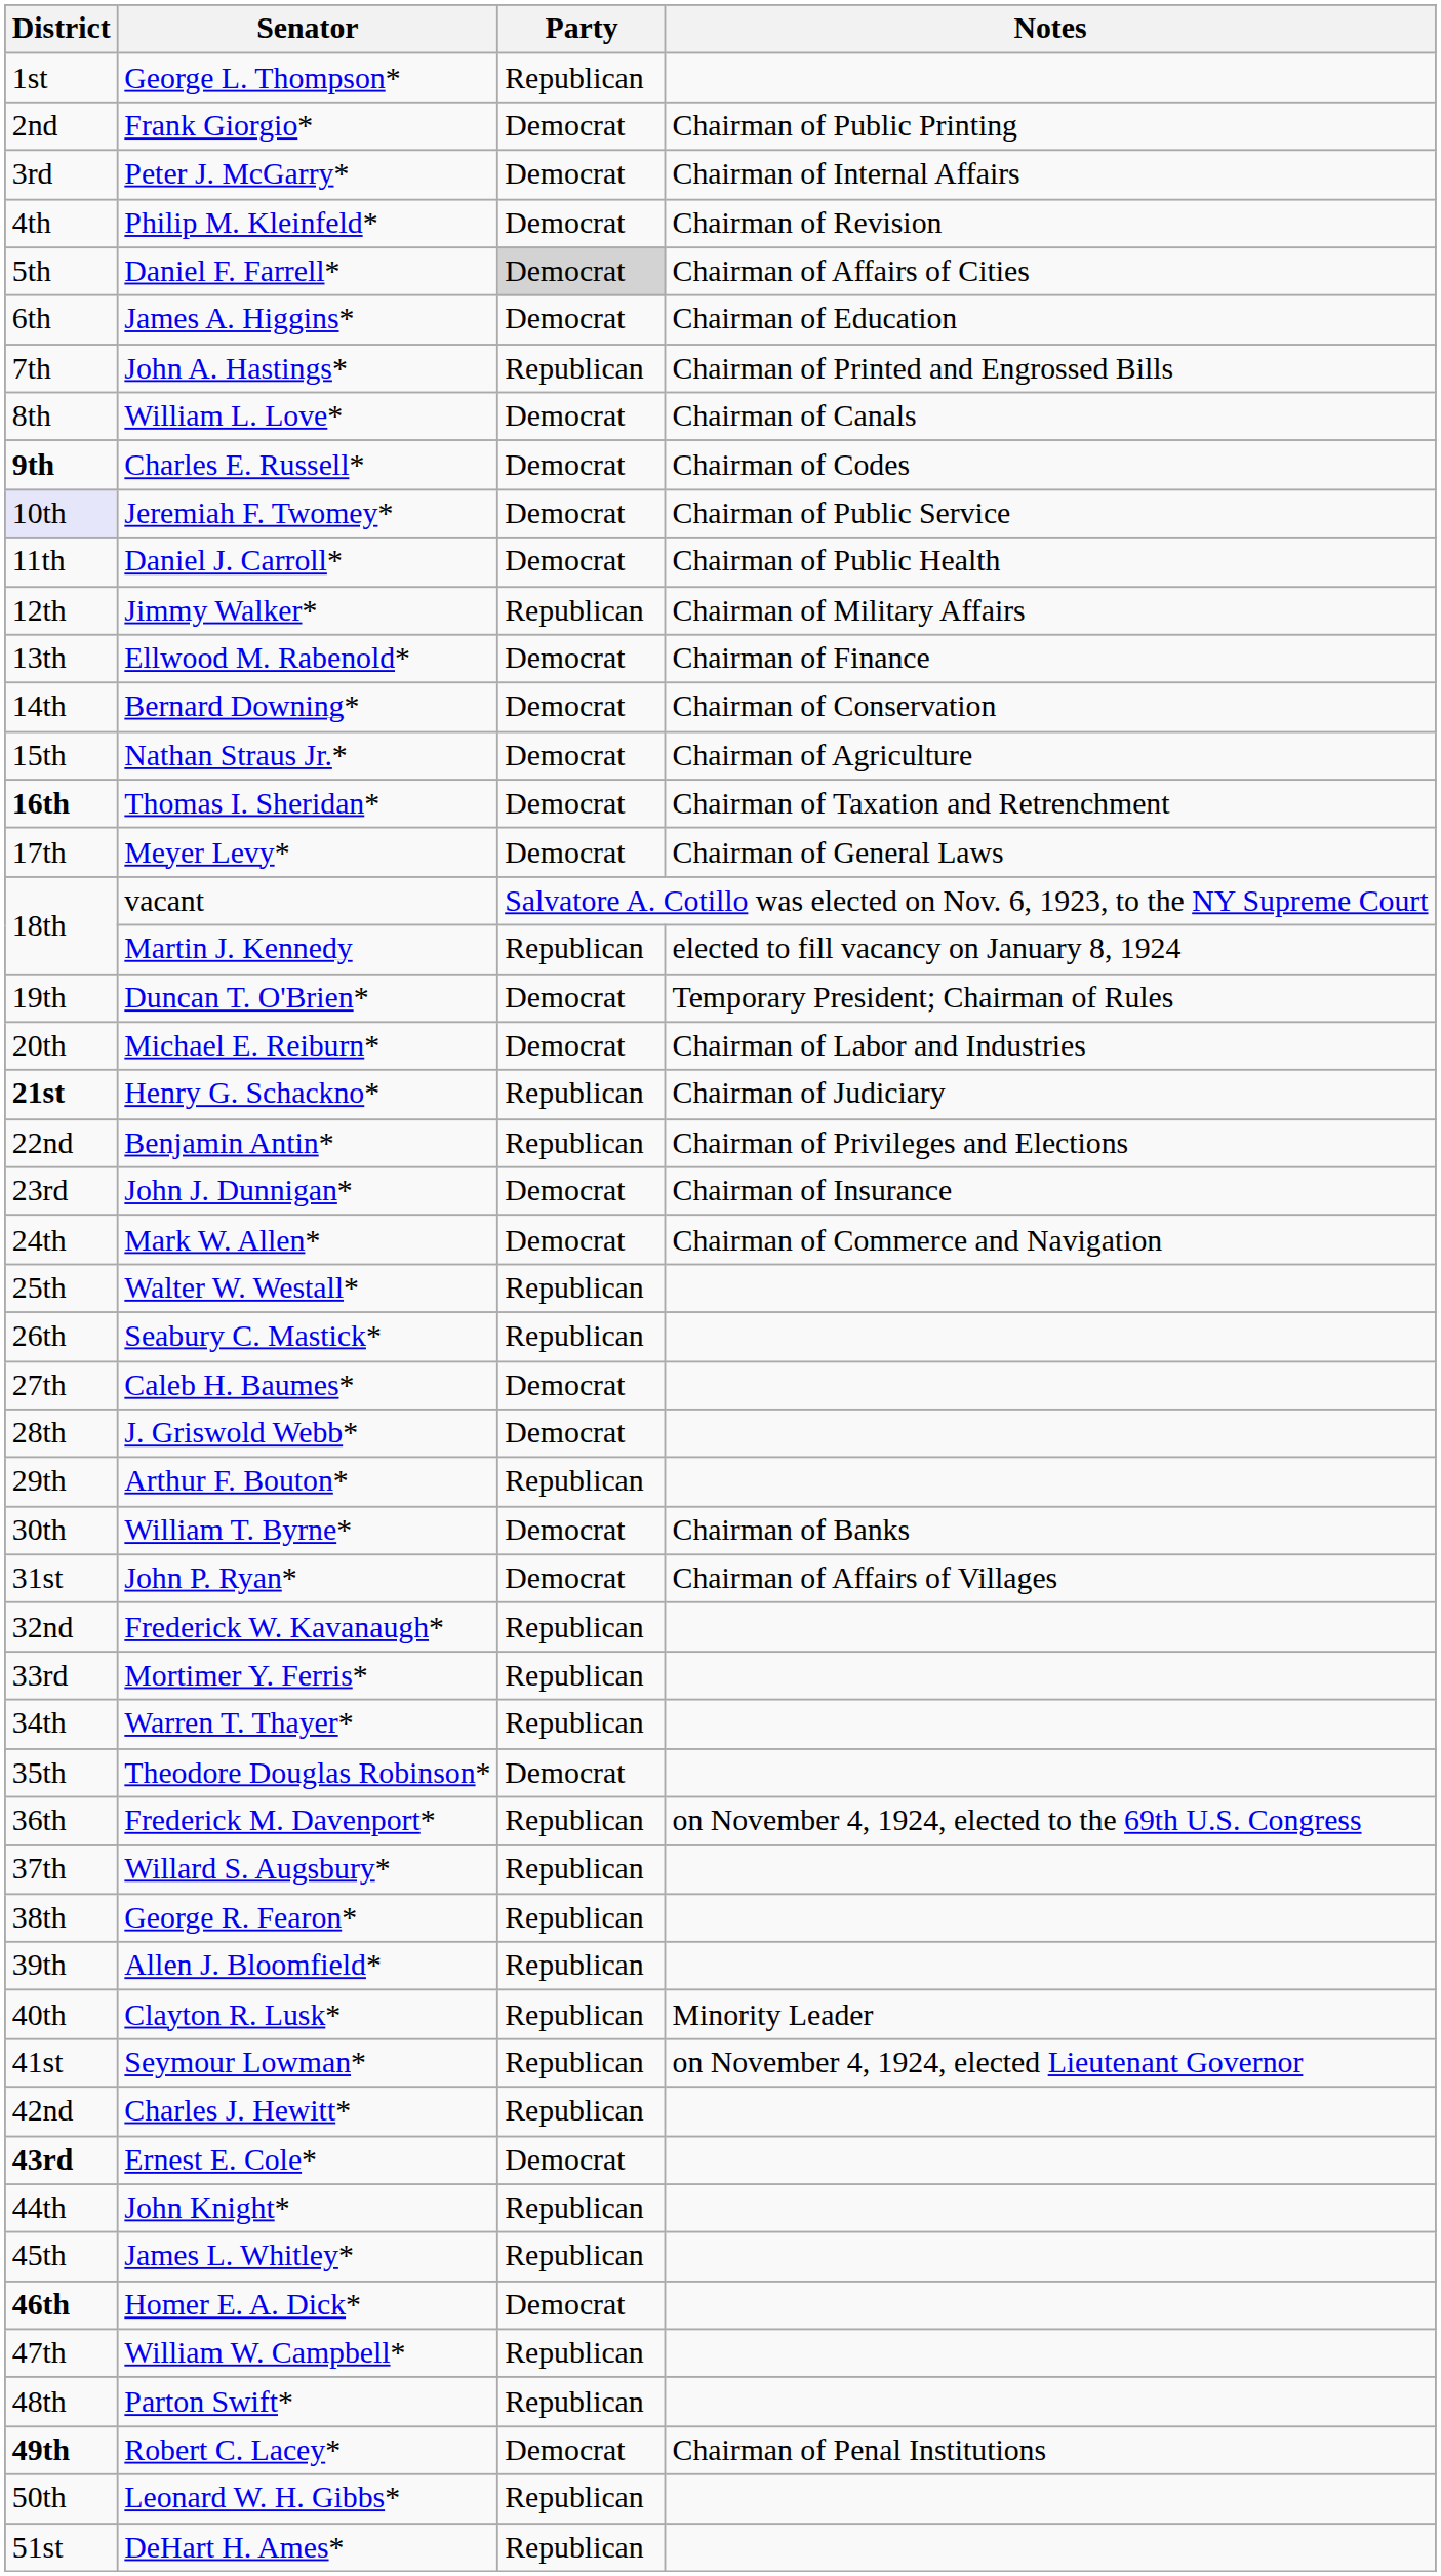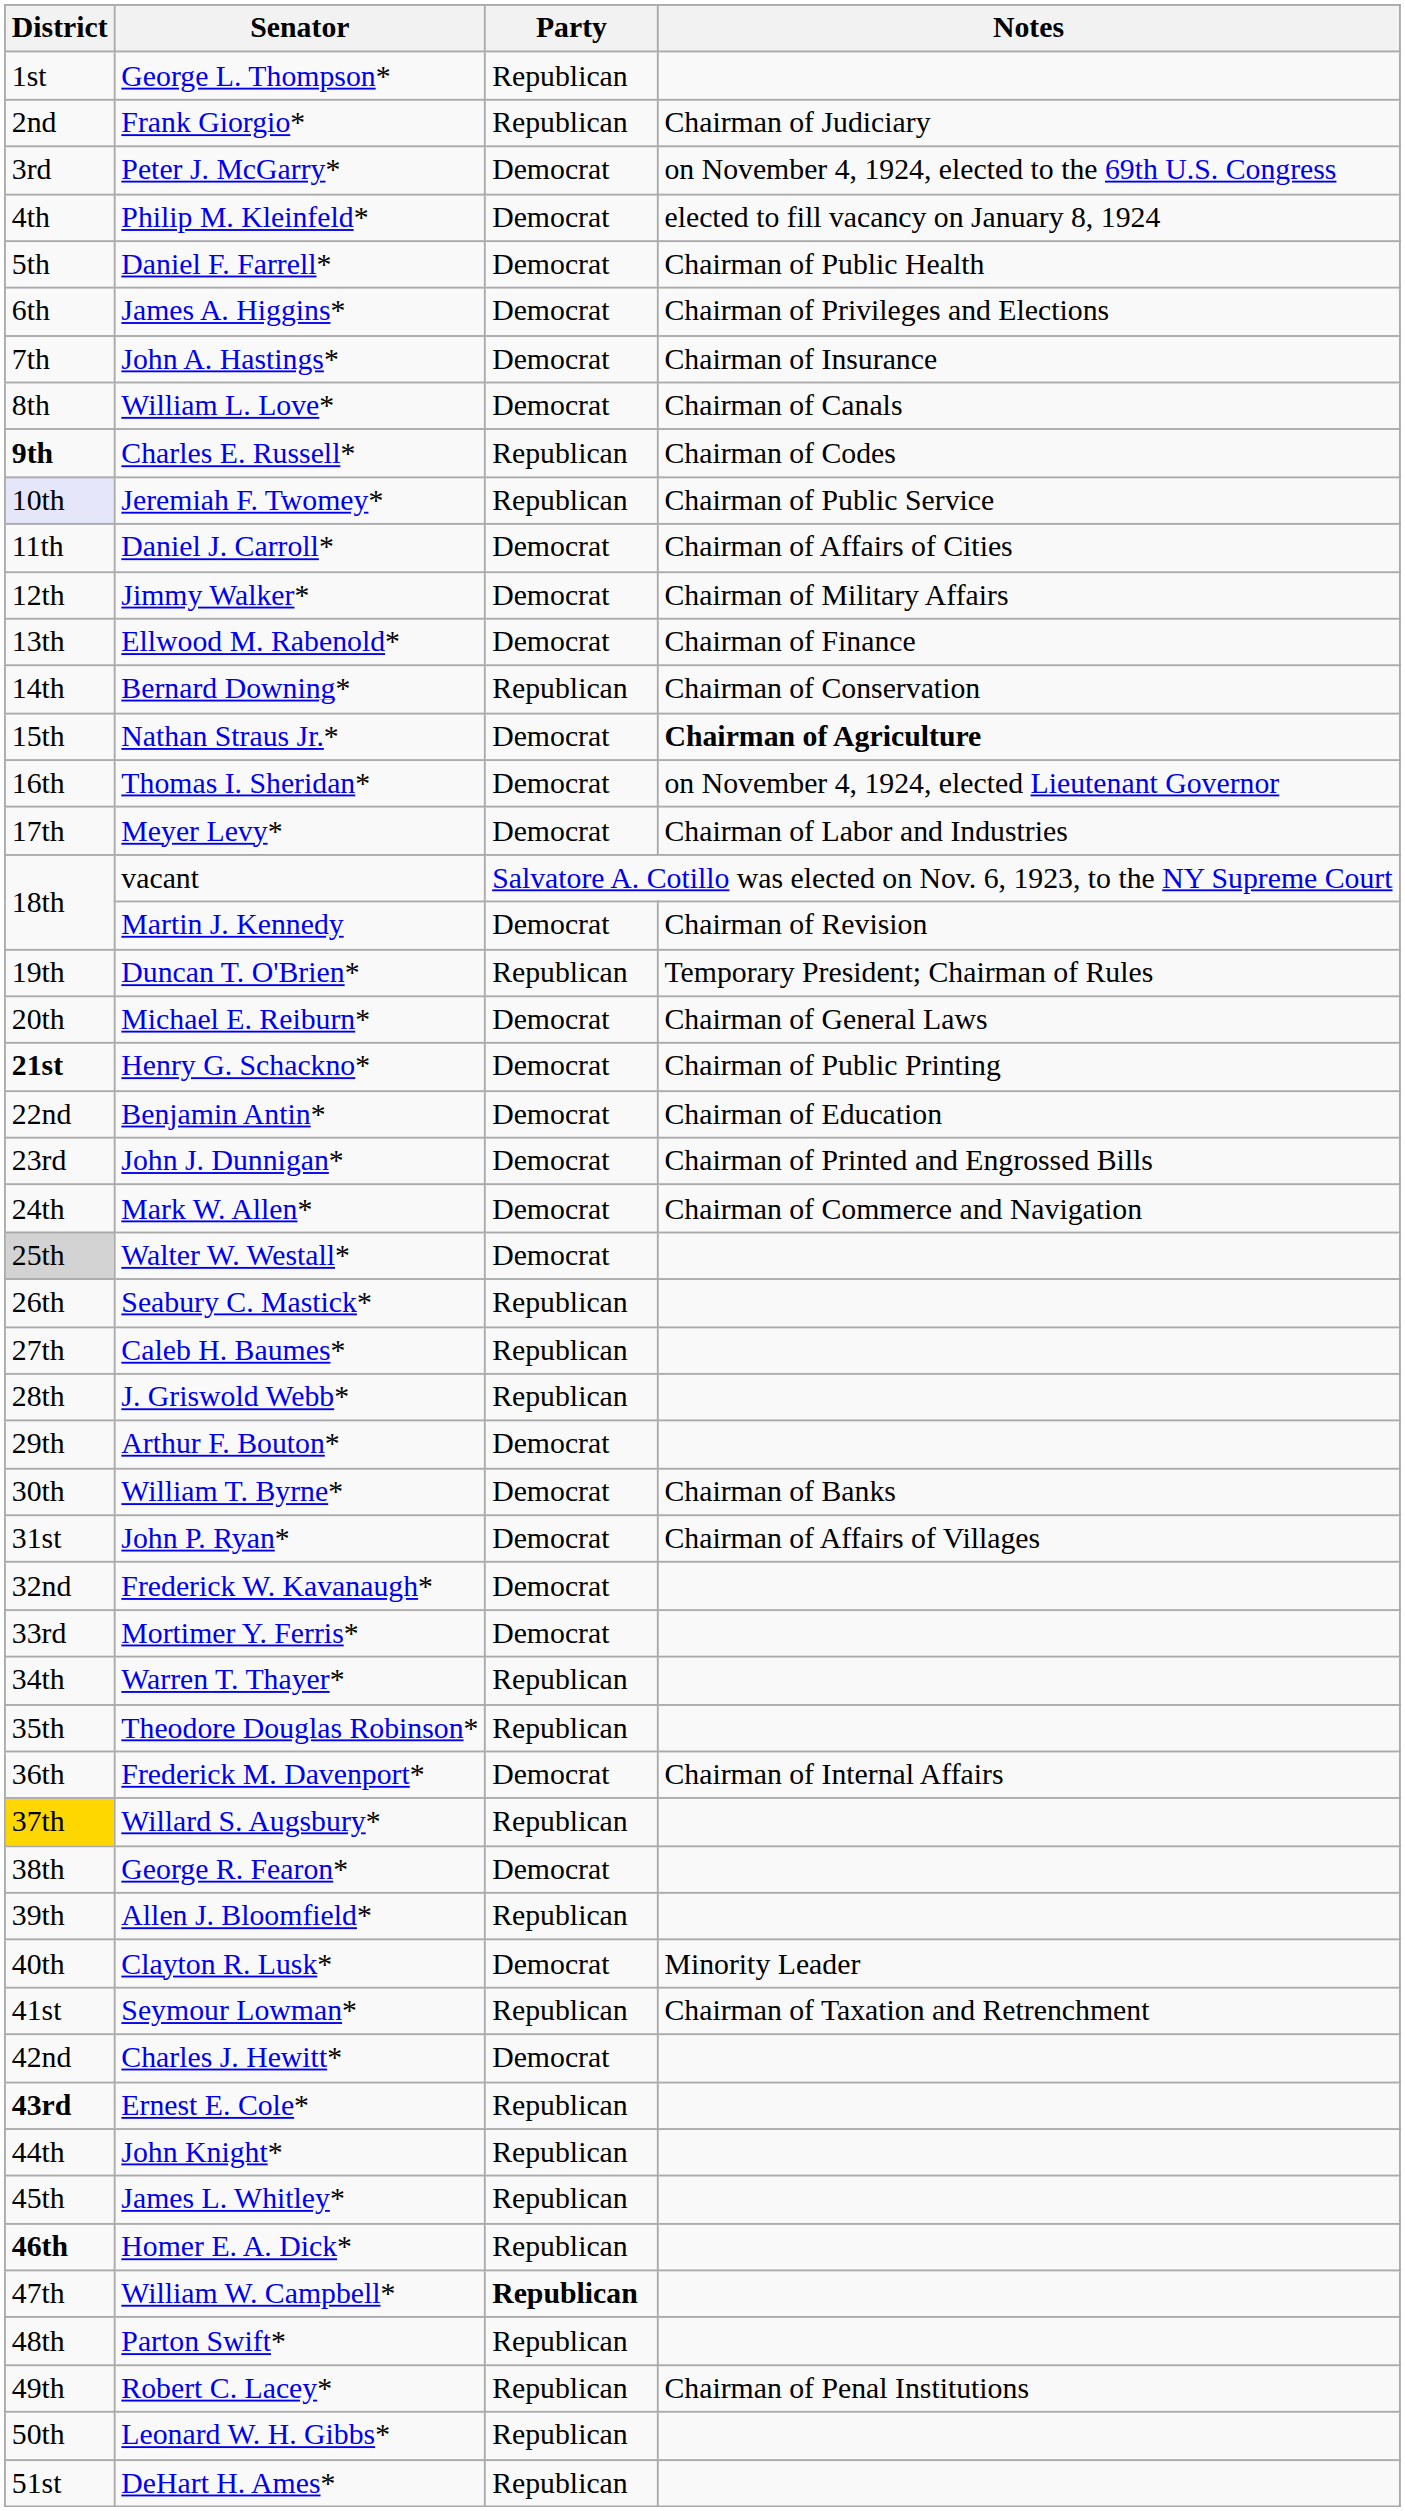 <table class=wikitable>
 <tr>
 <th>District</th>
 <th>Senator</th>
 <th>Party</th>
 <th>Notes</th>
 </tr>
 <tr>
 <td>1st</td>
 <td><a href='#'>George L. Thompson</a>*</td>
 <td>Republican</td>
 <td></td>
 </tr>
 <tr>
 <td>2nd</td>
 <td><a href='#'>Frank Giorgio</a>*</td>
-<td>Democrat</td>
-<td>Chairman of Public Printing</td>
+<td>Republican</td>
+<td>Chairman of Judiciary</td>
 </tr>
 <tr>
 <td>3rd</td>
 <td><a href='#'>Peter J. McGarry</a>*</td>
 <td>Democrat</td>
-<td>Chairman of Internal Affairs</td>
+<td>on November 4, 1924, elected to the <a href='#'>69th U.S. Congress</a></td>
 </tr>
 <tr>
 <td>4th</td>
 <td><a href='#'>Philip M. Kleinfeld</a>*</td>
 <td>Democrat</td>
-<td>Chairman of Revision</td>
+<td>elected to fill vacancy on January 8, 1924</td>
 </tr>
 <tr>
 <td>5th</td>
 <td><a href='#'>Daniel F. Farrell</a>*</td>
-<td style="background: lightgrey;">Democrat</td>
-<td>Chairman of Affairs of Cities</td>
+<td>Democrat</td>
+<td>Chairman of Public Health</td>
 </tr>
 <tr>
 <td>6th</td>
 <td><a href='#'>James A. Higgins</a>*</td>
 <td>Democrat</td>
-<td>Chairman of Education</td>
+<td>Chairman of Privileges and Elections</td>
 </tr>
 <tr>
 <td>7th</td>
 <td><a href='#'>John A. Hastings</a>*</td>
-<td>Republican</td>
-<td>Chairman of Printed and Engrossed Bills</td>
+<td>Democrat</td>
+<td>Chairman of Insurance</td>
 </tr>
 <tr>
 <td>8th</td>
 <td><a href='#'>William L. Love</a>*</td>
 <td>Democrat</td>
 <td>Chairman of Canals</td>
 </tr>
 <tr>
 <td><strong>9th</strong></td>
 <td><a href='#'>Charles E. Russell</a>*</td>
-<td>Democrat</td>
+<td>Republican</td>
 <td>Chairman of Codes</td>
 </tr>
 <tr>
 <td style="background: lavender;">10th</td>
 <td><a href='#'>Jeremiah F. Twomey</a>*</td>
-<td>Democrat</td>
+<td>Republican</td>
 <td>Chairman of Public Service</td>
 </tr>
 <tr>
 <td>11th</td>
 <td><a href='#'>Daniel J. Carroll</a>*</td>
 <td>Democrat</td>
-<td>Chairman of Public Health</td>
+<td>Chairman of Affairs of Cities</td>
 </tr>
 <tr>
 <td>12th</td>
 <td><a href='#'>Jimmy Walker</a>*</td>
-<td>Republican</td>
+<td>Democrat</td>
 <td>Chairman of Military Affairs</td>
 </tr>
 <tr>
 <td>13th</td>
 <td><a href='#'>Ellwood M. Rabenold</a>*</td>
 <td>Democrat</td>
 <td>Chairman of Finance</td>
 </tr>
 <tr>
 <td>14th</td>
 <td><a href='#'>Bernard Downing</a>*</td>
-<td>Democrat</td>
+<td>Republican</td>
 <td>Chairman of Conservation</td>
 </tr>
 <tr>
 <td>15th</td>
 <td><a href='#'>Nathan Straus Jr.</a>*</td>
 <td>Democrat</td>
-<td>Chairman of Agriculture</td>
+<td><strong>Chairman of Agriculture</strong></td>
 </tr>
 <tr>
-<td><strong>16th</strong></td>
+<td>16th</td>
 <td><a href='#'>Thomas I. Sheridan</a>*</td>
 <td>Democrat</td>
-<td>Chairman of Taxation and Retrenchment</td>
+<td>on November 4, 1924, elected <a href='#'>Lieutenant Governor</a></td>
 </tr>
 <tr>
 <td>17th</td>
 <td><a href='#'>Meyer Levy</a>*</td>
 <td>Democrat</td>
-<td>Chairman of General Laws</td>
+<td>Chairman of Labor and Industries</td>
 </tr>
 <tr>
 <td rowspan="2">18th</td>
 <td>vacant</td>
 <td colspan="2"><a href='#'>Salvatore A. Cotillo</a> was elected on Nov. 6, 1923, to the <a href='#'>NY Supreme Court</a></td>
 </tr>
 <tr>
 <td><a href='#'>Martin J. Kennedy</a></td>
-<td>Republican</td>
-<td>elected to fill vacancy on January 8, 1924</td>
+<td>Democrat</td>
+<td>Chairman of Revision</td>
 </tr>
 <tr>
 <td>19th</td>
 <td><a href='#'>Duncan T. O'Brien</a>*</td>
-<td>Democrat</td>
+<td>Republican</td>
 <td>Temporary President; Chairman of Rules</td>
 </tr>
 <tr>
 <td>20th</td>
 <td><a href='#'>Michael E. Reiburn</a>*</td>
 <td>Democrat</td>
-<td>Chairman of Labor and Industries</td>
+<td>Chairman of General Laws</td>
 </tr>
 <tr>
 <td><strong>21st</strong></td>
 <td><a href='#'>Henry G. Schackno</a>*</td>
-<td>Republican</td>
-<td>Chairman of Judiciary</td>
+<td>Democrat</td>
+<td>Chairman of Public Printing</td>
 </tr>
 <tr>
 <td>22nd</td>
 <td><a href='#'>Benjamin Antin</a>*</td>
-<td>Republican</td>
-<td>Chairman of Privileges and Elections</td>
+<td>Democrat</td>
+<td>Chairman of Education</td>
 </tr>
 <tr>
 <td>23rd</td>
 <td><a href='#'>John J. Dunnigan</a>*</td>
 <td>Democrat</td>
-<td>Chairman of Insurance</td>
+<td>Chairman of Printed and Engrossed Bills</td>
 </tr>
 <tr>
 <td>24th</td>
 <td><a href='#'>Mark W. Allen</a>*</td>
 <td>Democrat</td>
 <td>Chairman of Commerce and Navigation</td>
 </tr>
 <tr>
-<td>25th</td>
+<td style="background: lightgrey;">25th</td>
 <td><a href='#'>Walter W. Westall</a>*</td>
-<td>Republican</td>
+<td>Democrat</td>
 <td></td>
 </tr>
 <tr>
 <td>26th</td>
 <td><a href='#'>Seabury C. Mastick</a>*</td>
 <td>Republican</td>
 <td></td>
 </tr>
 <tr>
 <td>27th</td>
 <td><a href='#'>Caleb H. Baumes</a>*</td>
-<td>Democrat</td>
+<td>Republican</td>
 <td></td>
 </tr>
 <tr>
 <td>28th</td>
 <td><a href='#'>J. Griswold Webb</a>*</td>
-<td>Democrat</td>
+<td>Republican</td>
 <td></td>
 </tr>
 <tr>
 <td>29th</td>
 <td><a href='#'>Arthur F. Bouton</a>*</td>
-<td>Republican</td>
+<td>Democrat</td>
 <td></td>
 </tr>
 <tr>
 <td>30th</td>
 <td><a href='#'>William T. Byrne</a>*</td>
 <td>Democrat</td>
 <td>Chairman of Banks</td>
 </tr>
 <tr>
 <td>31st</td>
 <td><a href='#'>John P. Ryan</a>*</td>
 <td>Democrat</td>
 <td>Chairman of Affairs of Villages</td>
 </tr>
 <tr>
 <td>32nd</td>
 <td><a href='#'>Frederick W. Kavanaugh</a>*</td>
-<td>Republican</td>
+<td>Democrat</td>
 <td></td>
 </tr>
 <tr>
 <td>33rd</td>
 <td><a href='#'>Mortimer Y. Ferris</a>*</td>
-<td>Republican</td>
+<td>Democrat</td>
 <td></td>
 </tr>
 <tr>
 <td>34th</td>
 <td><a href='#'>Warren T. Thayer</a>*</td>
 <td>Republican</td>
 <td></td>
 </tr>
 <tr>
 <td>35th</td>
 <td><a href='#'>Theodore Douglas Robinson</a>*</td>
-<td>Democrat</td>
+<td>Republican</td>
 <td></td>
 </tr>
 <tr>
 <td>36th</td>
 <td><a href='#'>Frederick M. Davenport</a>*</td>
-<td>Republican</td>
-<td>on November 4, 1924, elected to the <a href='#'>69th U.S. Congress</a></td>
+<td>Democrat</td>
+<td>Chairman of Internal Affairs</td>
 </tr>
 <tr>
-<td>37th</td>
+<td style="background: gold;">37th</td>
 <td><a href='#'>Willard S. Augsbury</a>*</td>
 <td>Republican</td>
 <td></td>
 </tr>
 <tr>
 <td>38th</td>
 <td><a href='#'>George R. Fearon</a>*</td>
-<td>Republican</td>
+<td>Democrat</td>
 <td></td>
 </tr>
 <tr>
 <td>39th</td>
 <td><a href='#'>Allen J. Bloomfield</a>*</td>
 <td>Republican</td>
 <td></td>
 </tr>
 <tr>
 <td>40th</td>
 <td><a href='#'>Clayton R. Lusk</a>*</td>
-<td>Republican</td>
+<td>Democrat</td>
 <td>Minority Leader</td>
 </tr>
 <tr>
 <td>41st</td>
 <td><a href='#'>Seymour Lowman</a>*</td>
 <td>Republican</td>
-<td>on November 4, 1924, elected <a href='#'>Lieutenant Governor</a></td>
+<td>Chairman of Taxation and Retrenchment</td>
 </tr>
 <tr>
 <td>42nd</td>
 <td><a href='#'>Charles J. Hewitt</a>*</td>
-<td>Republican</td>
+<td>Democrat</td>
 <td></td>
 </tr>
 <tr>
 <td><strong>43rd</strong></td>
 <td><a href='#'>Ernest E. Cole</a>*</td>
-<td>Democrat</td>
+<td>Republican</td>
 <td></td>
 </tr>
 <tr>
 <td>44th</td>
 <td><a href='#'>John Knight</a>*</td>
 <td>Republican</td>
 <td></td>
 </tr>
 <tr>
 <td>45th</td>
 <td><a href='#'>James L. Whitley</a>*</td>
 <td>Republican</td>
 <td></td>
 </tr>
 <tr>
 <td><strong>46th</strong></td>
 <td><a href='#'>Homer E. A. Dick</a>*</td>
-<td>Democrat</td>
+<td>Republican</td>
 <td></td>
 </tr>
 <tr>
 <td>47th</td>
 <td><a href='#'>William W. Campbell</a>*</td>
-<td>Republican</td>
+<td><strong>Republican</strong></td>
 <td></td>
 </tr>
 <tr>
 <td>48th</td>
 <td><a href='#'>Parton Swift</a>*</td>
 <td>Republican</td>
 <td></td>
 </tr>
 <tr>
-<td><strong>49th</strong></td>
+<td>49th</td>
 <td><a href='#'>Robert C. Lacey</a>*</td>
-<td>Democrat</td>
+<td>Republican</td>
 <td>Chairman of Penal Institutions</td>
 </tr>
 <tr>
 <td>50th</td>
 <td><a href='#'>Leonard W. H. Gibbs</a>*</td>
 <td>Republican</td>
 <td></td>
 </tr>
 <tr>
 <td>51st</td>
 <td><a href='#'>DeHart H. Ames</a>*</td>
 <td>Republican</td>
 <td></td>
 </tr>
 <tr>
 </tr>
 </table>
